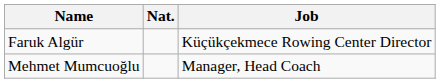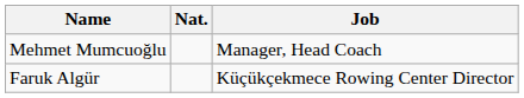 <table class="wikitable">
 <tr>
 <th>Name</th>
 <th>Nat.</th>
 <th>Job</th>
 </tr>
 <tr>
+<td>Mehmet Mumcuoğlu</td>
+<td></td>
+<td>Manager, Head Coach</td>
+</tr>
+<tr>
 <td>Faruk Algür</td>
 <td></td>
 <td>Küçükçekmece Rowing Center Director</td>
 </tr>
-<tr>
-<td>Mehmet Mumcuoğlu</td>
-<td></td>
-<td>Manager, Head Coach</td>
-</tr>
 </table>
